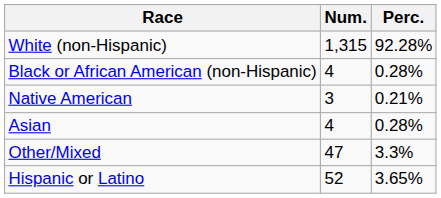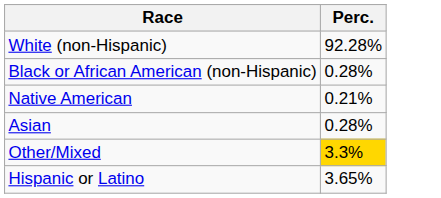 <table class="wikitable">
 <tr>
 <th>Race</th>
-<th>Num.</th>
 <th>Perc.</th>
 </tr>
 <tr>
 <td><a href='#'>White</a> (non-Hispanic)</td>
-<td>1,315</td>
 <td>92.28%</td>
 </tr>
 <tr>
 <td><a href='#'>Black or African American</a> (non-Hispanic)</td>
-<td>4</td>
 <td>0.28%</td>
 </tr>
 <tr>
 <td><a href='#'>Native American</a></td>
-<td>3</td>
 <td>0.21%</td>
 </tr>
 <tr>
 <td><a href='#'>Asian</a></td>
-<td>4</td>
 <td>0.28%</td>
 </tr>
 <tr>
 <td><a href='#'>Other/Mixed</a></td>
-<td>47</td>
-<td>3.3%</td>
+<td style="background: gold;">3.3%</td>
 </tr>
 <tr>
 <td><a href='#'>Hispanic</a> or <a href='#'>Latino</a></td>
-<td>52</td>
 <td>3.65%</td>
 </tr>
 </table>
